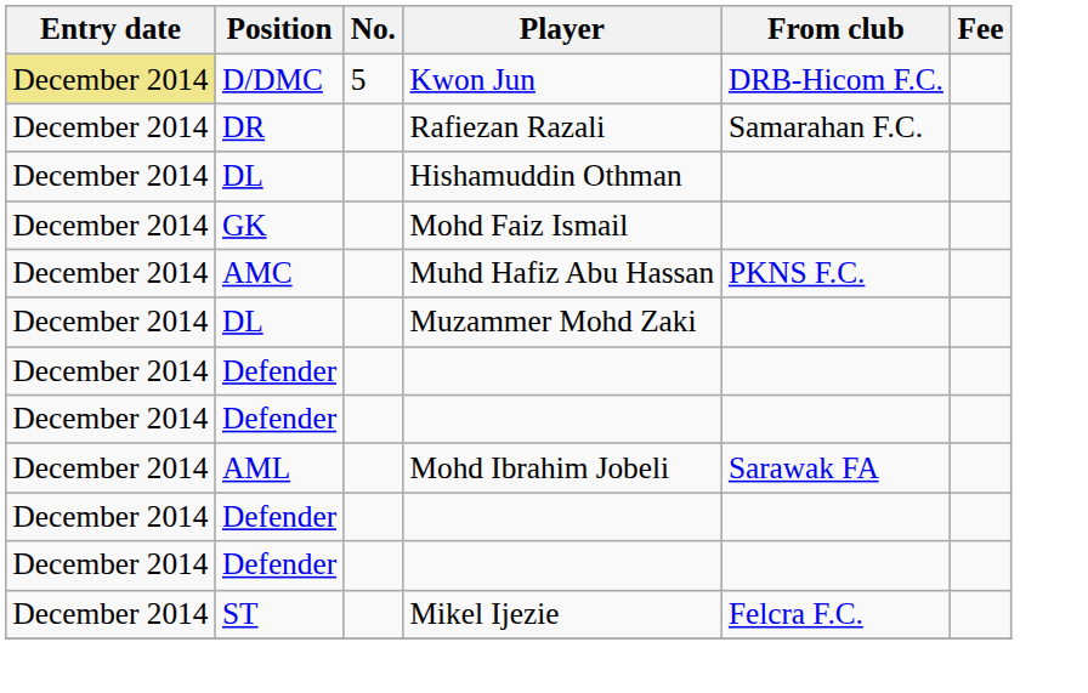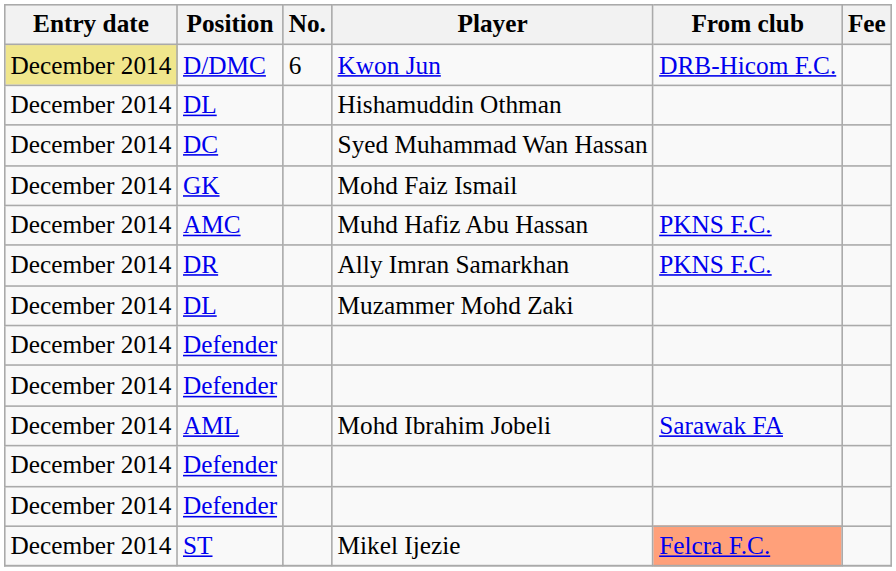 <table class="wikitable sortable">
 <tr>
 <th>Entry date</th>
 <th>Position</th>
 <th>No.</th>
 <th>Player</th>
 <th>From club</th>
 <th>Fee</th>
 </tr>
 <tr>
 <td style="background: khaki;">December 2014</td>
 <td><a href='#'>D/DMC</a></td>
-<td>5</td>
+<td>6</td>
 <td> <a href='#'>Kwon Jun</a></td>
 <td>  <a href='#'>DRB-Hicom F.C.</a></td>
-<td></td>
-</tr>
-<tr>
-<td>December 2014</td>
-<td><a href='#'>DR</a></td>
-<td></td>
-<td> Rafiezan Razali</td>
-<td> Samarahan F.C.</td>
 <td></td>
 </tr>
 <tr>
 <td>December 2014</td>
 <td><a href='#'>DL</a></td>
 <td></td>
 <td> Hishamuddin Othman</td>
+<td></td>
+<td></td>
+</tr>
+<tr>
+<td>December 2014</td>
+<td><a href='#'>DC</a></td>
+<td></td>
+<td> Syed Muhammad Wan Hassan</td>
 <td></td>
 <td></td>
 </tr>
 <tr>
 <td>December 2014</td>
 <td><a href='#'>GK</a></td>
 <td></td>
 <td> Mohd Faiz Ismail</td>
 <td></td>
 <td></td>
 </tr>
 <tr>
 <td>December 2014</td>
 <td><a href='#'>AMC</a></td>
 <td></td>
 <td> Muhd Hafiz Abu Hassan</td>
+<td> <a href='#'>PKNS F.C.</a></td>
+<td></td>
+</tr>
+<tr>
+<td>December 2014</td>
+<td><a href='#'>DR</a></td>
+<td></td>
+<td> Ally Imran Samarkhan</td>
 <td> <a href='#'>PKNS F.C.</a></td>
 <td></td>
 </tr>
 <tr>
 <td>December 2014</td>
 <td><a href='#'>DL</a></td>
 <td></td>
 <td> Muzammer Mohd Zaki</td>
 <td></td>
 <td></td>
 </tr>
 <tr>
 <td>December 2014</td>
 <td><a href='#'>Defender</a></td>
 <td></td>
 <td></td>
 <td></td>
 <td></td>
 </tr>
 <tr>
 <td>December 2014</td>
 <td><a href='#'>Defender</a></td>
 <td></td>
 <td></td>
 <td></td>
 <td></td>
 </tr>
 <tr>
 <td>December 2014</td>
 <td><a href='#'>AML</a></td>
 <td></td>
 <td> Mohd Ibrahim Jobeli</td>
 <td> <a href='#'>Sarawak FA</a></td>
 <td></td>
 </tr>
 <tr>
 <td>December 2014</td>
 <td><a href='#'>Defender</a></td>
 <td></td>
 <td></td>
 <td></td>
 <td></td>
 </tr>
 <tr>
 <td>December 2014</td>
 <td><a href='#'>Defender</a></td>
 <td></td>
 <td></td>
 <td></td>
 <td></td>
 </tr>
 <tr>
 <td>December 2014</td>
 <td><a href='#'>ST</a></td>
 <td></td>
 <td> Mikel Ijezie</td>
-<td> <a href='#'>Felcra F.C.</a></td>
+<td style="background: lightsalmon;"> <a href='#'>Felcra F.C.</a></td>
 <td></td>
 </tr>
 <tr>
 </tr>
 </table>
